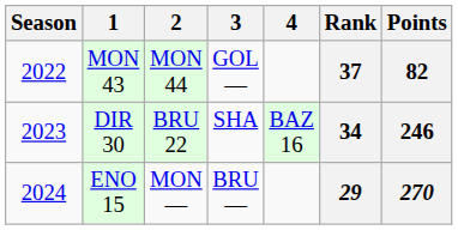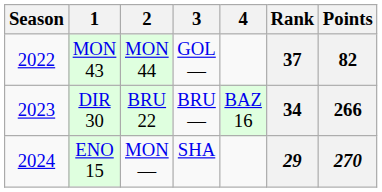 <table class="wikitable" style="text-align:center;">
 <tr>
 <th>Season</th>
 <th>1</th>
 <th>2</th>
 <th>3</th>
 <th>4</th>
 <th>Rank</th>
 <th>Points</th>
 </tr>
 <tr>
 <td><a href='#'>2022</a></td>
 <td bgcolor="#dfffdf"><a href='#'>MON</a><br>43</td>
 <td bgcolor="#dfffdf"><a href='#'>MON</a><br>44</td>
 <td><a href='#'>GOL</a><br>—</td>
 <td></td>
 <th>37</th>
 <th>82</th>
 </tr>
 <tr>
 <td><a href='#'>2023</a></td>
 <td bgcolor="#dfffdf"><a href='#'>DIR</a><br>30</td>
 <td bgcolor="#dfffdf"><a href='#'>BRU</a><br>22</td>
-<td><a href='#'>SHA</a><br> </td>
+<td><a href='#'>BRU</a><br>—</td>
 <td bgcolor="#dfffdf"><a href='#'>BAZ</a><br>16</td>
 <th>34</th>
-<th>246</th>
+<th>266</th>
 </tr>
 <tr>
 <td><a href='#'>2024</a></td>
 <td bgcolor="#dfffdf"><a href='#'>ENO</a><br>15</td>
 <td><a href='#'>MON</a><br>—</td>
-<td><a href='#'>BRU</a><br>—</td>
+<td><a href='#'>SHA</a><br> </td>
 <td></td>
 <th><em>29</em></th>
 <th><em>270</em></th>
 </tr>
 </table>
